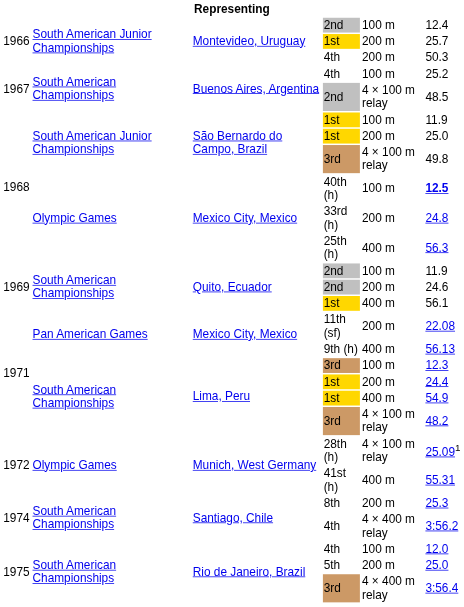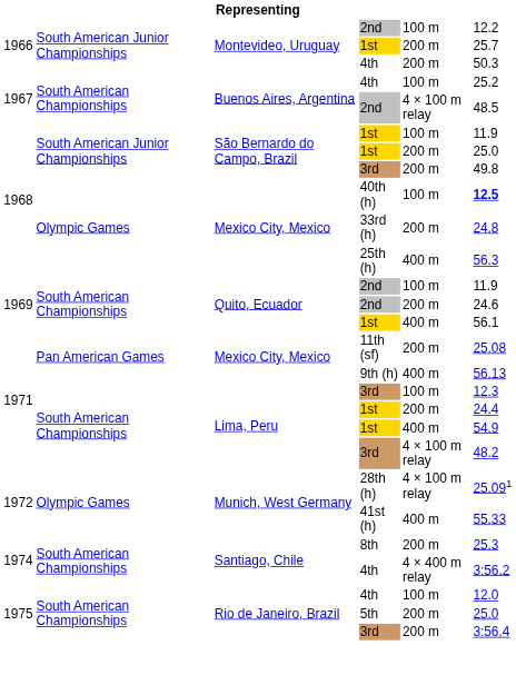 <table>
 <tr>
 <th colspan="6">Representing </th>
 </tr>
 <tr>
 <td rowspan=3>1966</td>
 <td rowspan=3><a href='#'>South American Junior Championships</a></td>
 <td rowspan=3><a href='#'>Montevideo, Uruguay</a></td>
 <td bgcolor=silver>2nd</td>
 <td>100 m</td>
-<td>12.4</td>
+<td>12.2</td>
 </tr>
 <tr>
 <td bgcolor=gold>1st</td>
 <td>200 m</td>
 <td>25.7</td>
 </tr>
 <tr>
 <td>4th</td>
 <td>200 m</td>
 <td>50.3</td>
 </tr>
 <tr>
 <td rowspan=2>1967</td>
 <td rowspan=2><a href='#'>South American Championships</a></td>
 <td rowspan=2><a href='#'>Buenos Aires, Argentina</a></td>
 <td>4th</td>
 <td>100 m</td>
 <td>25.2</td>
 </tr>
 <tr>
 <td bgcolor=silver>2nd</td>
 <td>4 × 100 m relay</td>
 <td>48.5</td>
 </tr>
 <tr>
 <td rowspan=6>1968</td>
 <td rowspan=3><a href='#'>South American Junior Championships</a></td>
 <td rowspan=3><a href='#'>São Bernardo do Campo, Brazil</a></td>
 <td bgcolor=gold>1st</td>
 <td>100 m</td>
 <td>11.9</td>
 </tr>
 <tr>
 <td bgcolor=gold>1st</td>
 <td>200 m</td>
 <td>25.0</td>
 </tr>
 <tr>
 <td bgcolor=cc9966>3rd</td>
-<td>4 × 100 m relay</td>
+<td>200 m</td>
 <td>49.8</td>
 </tr>
 <tr>
 <td rowspan=3><a href='#'>Olympic Games</a></td>
 <td rowspan=3><a href='#'>Mexico City, Mexico</a></td>
 <td>40th (h)</td>
 <td>100 m</td>
 <td><strong><a href='#'>12.5</a></strong></td>
 </tr>
 <tr>
 <td>33rd (h)</td>
 <td>200 m</td>
 <td><a href='#'>24.8</a></td>
 </tr>
 <tr>
 <td>25th (h)</td>
 <td>400 m</td>
 <td><a href='#'>56.3</a></td>
 </tr>
 <tr>
 <td rowspan=3>1969</td>
 <td rowspan=3><a href='#'>South American Championships</a></td>
 <td rowspan=3><a href='#'>Quito, Ecuador</a></td>
 <td bgcolor=silver>2nd</td>
 <td>100 m</td>
 <td>11.9</td>
 </tr>
 <tr>
 <td bgcolor=silver>2nd</td>
 <td>200 m</td>
 <td>24.6</td>
 </tr>
 <tr>
 <td bgcolor=gold>1st</td>
 <td>400 m</td>
 <td>56.1</td>
 </tr>
 <tr>
 <td rowspan=6>1971</td>
 <td rowspan=2><a href='#'>Pan American Games</a></td>
 <td rowspan=2><a href='#'>Mexico City, Mexico</a></td>
 <td>11th (sf)</td>
 <td>200 m</td>
-<td><a href='#'>22.08</a></td>
+<td><a href='#'>25.08</a></td>
 </tr>
 <tr>
 <td>9th (h)</td>
 <td>400 m</td>
 <td><a href='#'>56.13</a></td>
 </tr>
 <tr>
 <td rowspan=4><a href='#'>South American Championships</a></td>
 <td rowspan=4><a href='#'>Lima, Peru</a></td>
 <td bgcolor=cc9966>3rd</td>
 <td>100 m</td>
 <td><a href='#'>12.3</a></td>
 </tr>
 <tr>
 <td bgcolor=gold>1st</td>
 <td>200 m</td>
 <td><a href='#'>24.4</a></td>
 </tr>
 <tr>
 <td bgcolor=gold>1st</td>
 <td>400 m</td>
 <td><a href='#'>54.9</a></td>
 </tr>
 <tr>
 <td bgcolor=cc9966>3rd</td>
 <td>4 × 100 m relay</td>
 <td><a href='#'>48.2</a></td>
 </tr>
 <tr>
 <td rowspan=2>1972</td>
 <td rowspan=2><a href='#'>Olympic Games</a></td>
 <td rowspan=2><a href='#'>Munich, West Germany</a></td>
 <td>28th (h)</td>
 <td>4 × 100 m relay</td>
 <td><a href='#'>25.09</a><sup>1</sup></td>
 </tr>
 <tr>
 <td>41st (h)</td>
 <td>400 m</td>
-<td><a href='#'>55.31</a></td>
+<td><a href='#'>55.33</a></td>
 </tr>
 <tr>
 <td rowspan=2>1974</td>
 <td rowspan=2><a href='#'>South American Championships</a></td>
 <td rowspan=2><a href='#'>Santiago, Chile</a></td>
 <td>8th</td>
 <td>200 m</td>
 <td><a href='#'>25.3</a></td>
 </tr>
 <tr>
 <td>4th</td>
 <td>4 × 400 m relay</td>
 <td><a href='#'>3:56.2</a></td>
 </tr>
 <tr>
 <td rowspan=3>1975</td>
 <td rowspan=3><a href='#'>South American Championships</a></td>
 <td rowspan=3><a href='#'>Rio de Janeiro, Brazil</a></td>
 <td>4th</td>
 <td>100 m</td>
 <td><a href='#'>12.0</a></td>
 </tr>
 <tr>
 <td>5th</td>
 <td>200 m</td>
 <td><a href='#'>25.0</a></td>
 </tr>
 <tr>
 <td bgcolor=cc9966>3rd</td>
-<td>4 × 400 m relay</td>
+<td>200 m</td>
 <td><a href='#'>3:56.4</a></td>
 </tr>
 </table>
